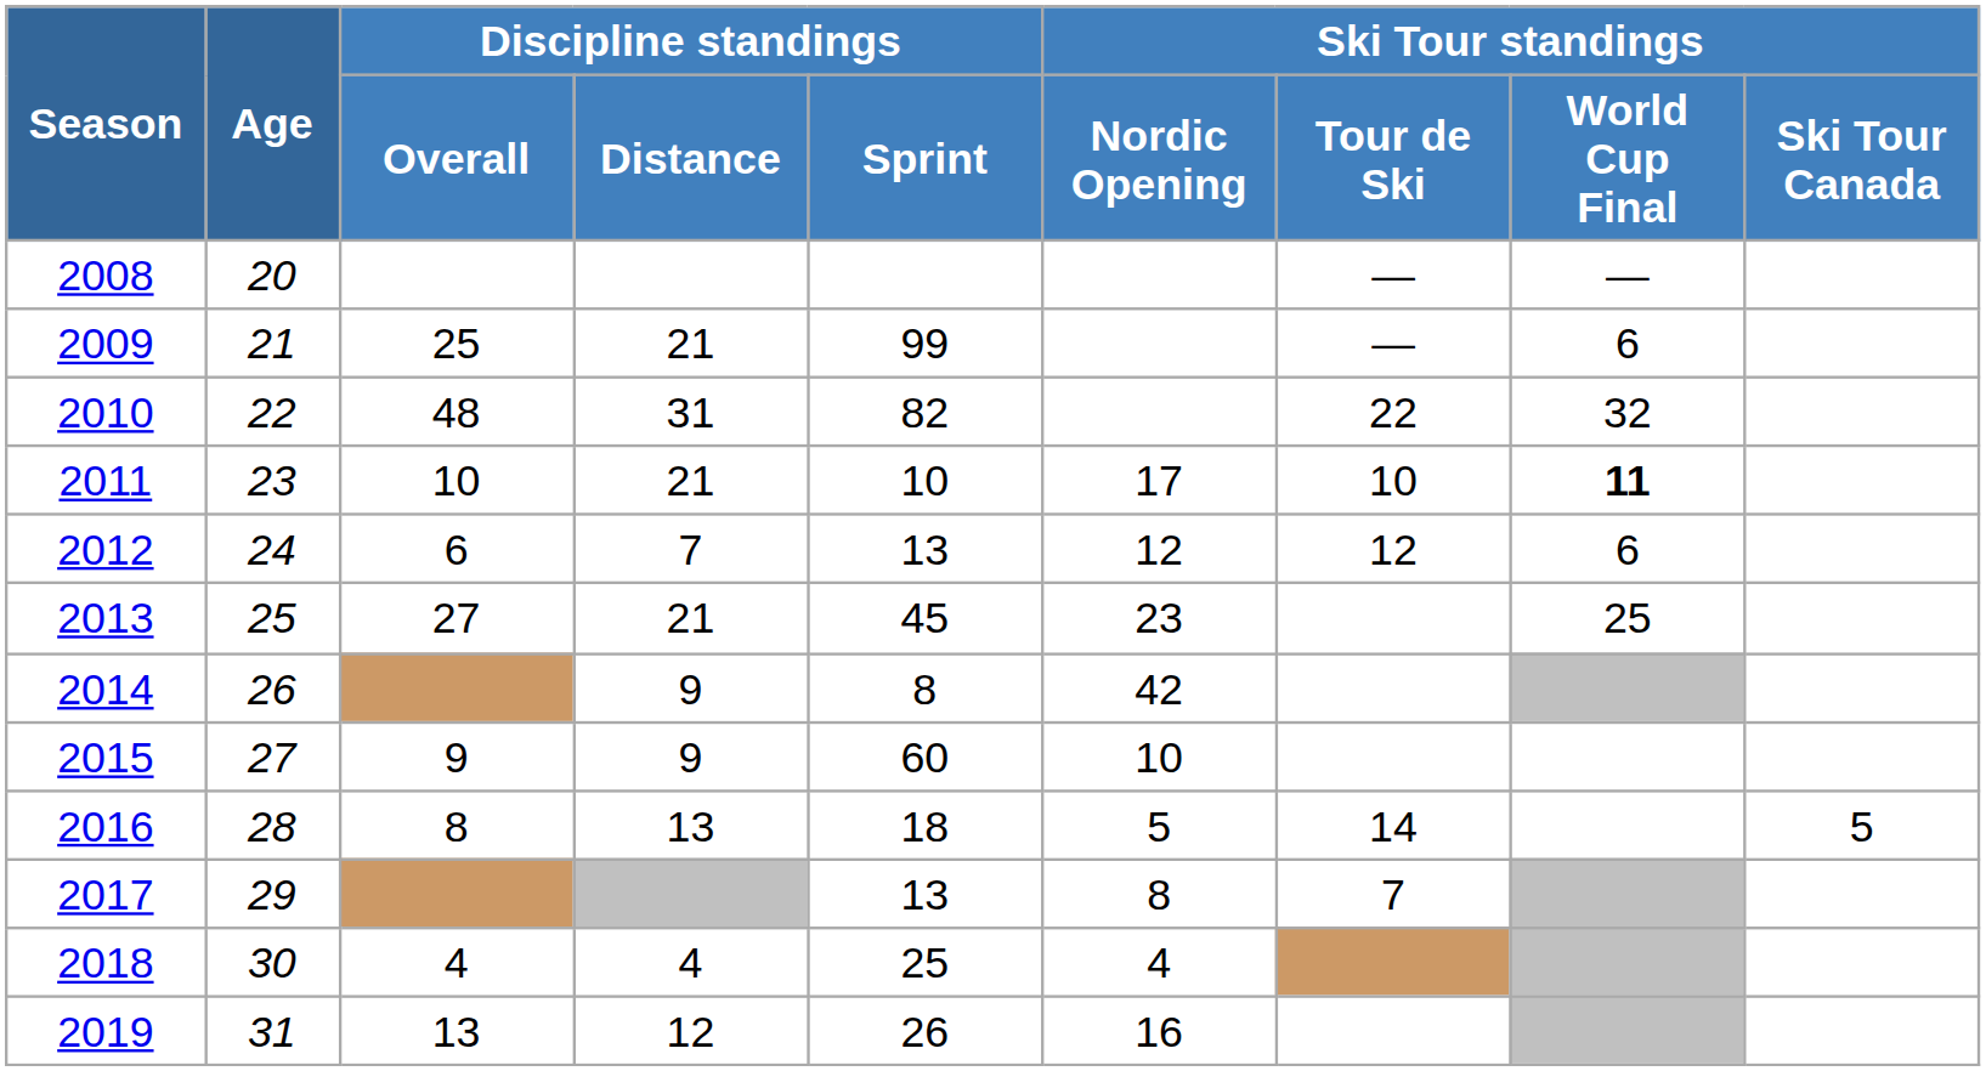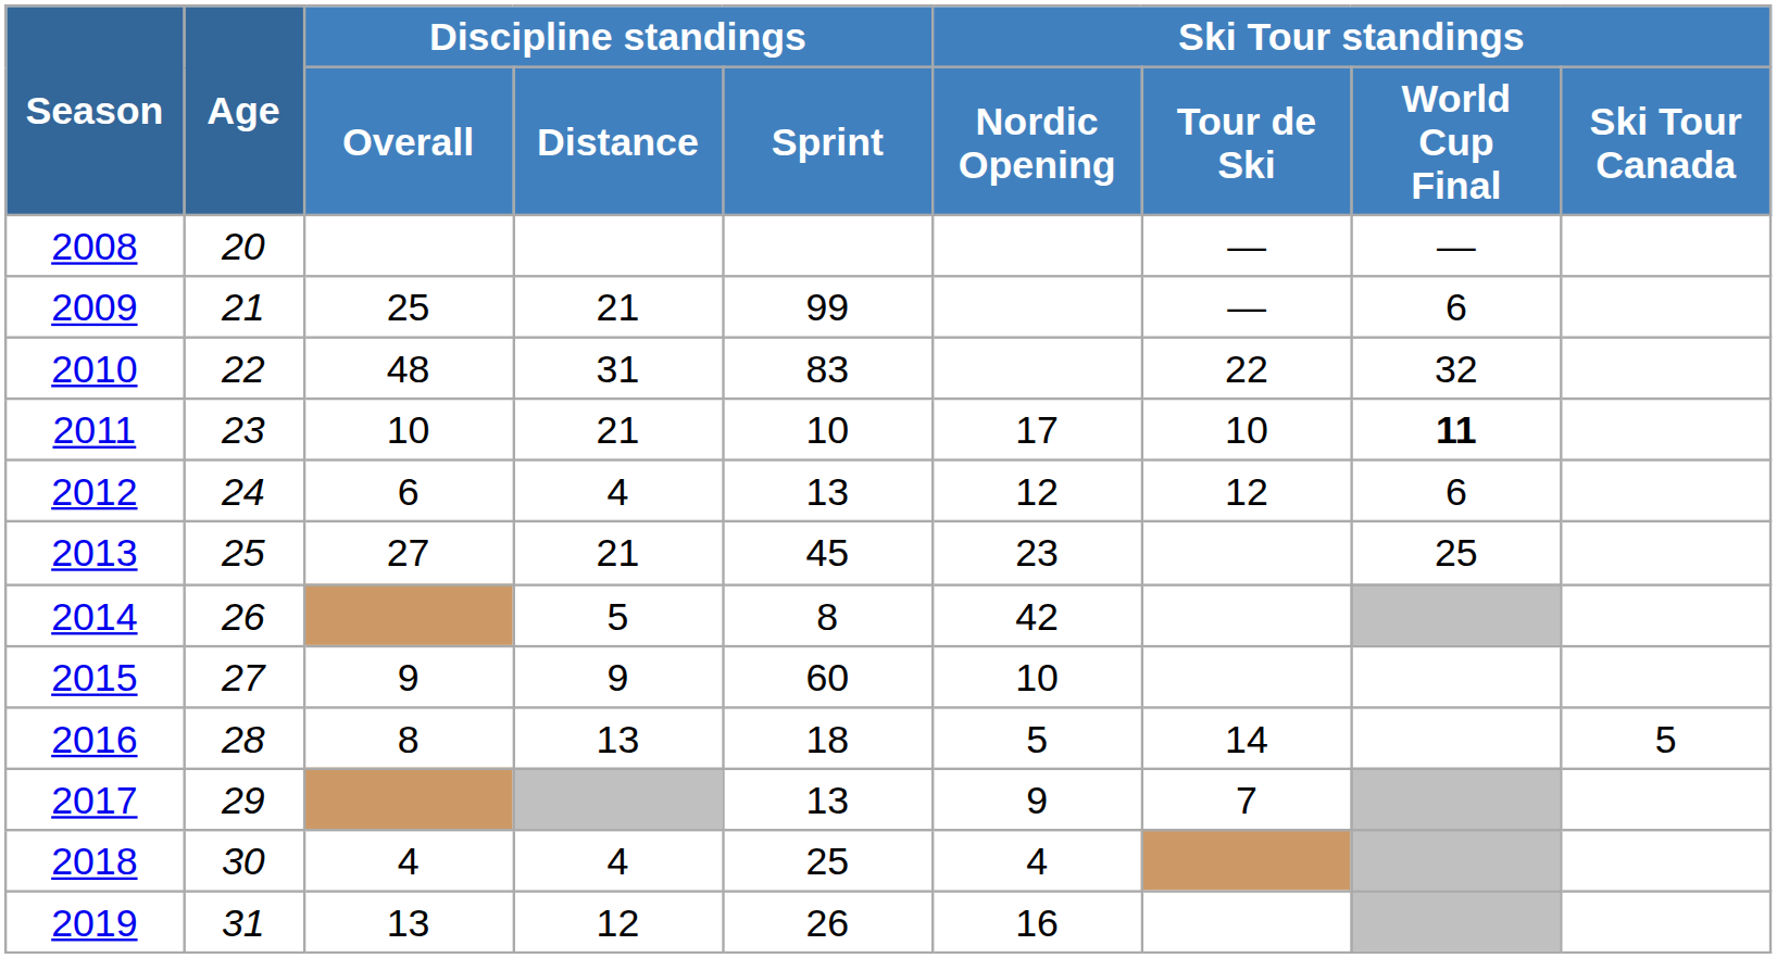 <table class="wikitable" style="font-size:95%; text-align:center; border:grey solid 1px; border-collapse:collapse; background:#ffffff;">
 <tr>
 <th style="background-color:#369; color:white; width:60px;" rowspan="2"> Season </th>
 <th style="background-color:#369; color:white; width:40px;" rowspan="2"> Age </th>
 <th style="background-color:#4180be; color:white;" colspan="3">Discipline standings</th>
 <th style="background-color:#4180be; color:white;" colspan="4">Ski Tour standings</th>
 </tr>
 <tr>
 <th style="background-color:#4180be; color:white; width:75px;">Overall</th>
 <th style="background-color:#4180be; color:white; width:75px;">Distance</th>
 <th style="background-color:#4180be; color:white; width:75px;">Sprint</th>
 <th style="background-color:#4180be; color:white; width:75px;">Nordic<br>Opening</th>
 <th style="background-color:#4180be; color:white; width:75px;">Tour de<br>Ski</th>
 <th style="background-color:#4180be; color:white; width:75px;">World Cup<br>Final</th>
 <th style="background-color:#4180be; color:white; width:75px;">Ski Tour<br>Canada</th>
 </tr>
 <tr>
 <td><a href='#'>2008</a></td>
 <td><em>20</em></td>
 <td></td>
 <td></td>
 <td></td>
 <td></td>
 <td>—</td>
 <td>—</td>
 <td></td>
 </tr>
 <tr>
 <td><a href='#'>2009</a></td>
 <td><em>21</em></td>
 <td>25</td>
 <td>21</td>
 <td>99</td>
 <td></td>
 <td>—</td>
 <td>6</td>
 <td></td>
 </tr>
 <tr>
 <td><a href='#'>2010</a></td>
 <td><em>22</em></td>
 <td>48</td>
 <td>31</td>
-<td>82</td>
+<td>83</td>
 <td></td>
 <td>22</td>
 <td>32</td>
 <td></td>
 </tr>
 <tr>
 <td><a href='#'>2011</a></td>
 <td><em>23</em></td>
 <td>10</td>
 <td>21</td>
 <td>10</td>
 <td>17</td>
 <td>10</td>
 <td><strong>11</strong></td>
 <td></td>
 </tr>
 <tr>
 <td><a href='#'>2012</a></td>
 <td><em>24</em></td>
 <td>6</td>
-<td>7</td>
+<td>4</td>
 <td>13</td>
 <td>12</td>
 <td>12</td>
 <td>6</td>
 <td></td>
 </tr>
 <tr>
 <td><a href='#'>2013</a></td>
 <td><em>25</em></td>
 <td>27</td>
 <td>21</td>
 <td>45</td>
 <td>23</td>
 <td></td>
 <td>25</td>
 <td></td>
 </tr>
 <tr>
 <td><a href='#'>2014</a></td>
 <td><em>26</em></td>
 <td style="background:#c96;"></td>
-<td>9</td>
+<td>5</td>
 <td>8</td>
 <td>42</td>
 <td></td>
 <td style="background:silver;"></td>
 <td></td>
 </tr>
 <tr>
 <td><a href='#'>2015</a></td>
 <td><em>27</em></td>
 <td>9</td>
 <td>9</td>
 <td>60</td>
 <td>10</td>
 <td></td>
 <td></td>
 <td></td>
 </tr>
 <tr>
 <td><a href='#'>2016</a></td>
 <td><em>28</em></td>
 <td>8</td>
 <td>13</td>
 <td>18</td>
 <td>5</td>
 <td>14</td>
 <td></td>
 <td>5</td>
 </tr>
 <tr>
 <td><a href='#'>2017</a></td>
 <td><em>29</em></td>
 <td style="background:#c96;"></td>
 <td style="background:silver;"></td>
 <td>13</td>
-<td>8</td>
+<td>9</td>
 <td>7</td>
 <td style="background:silver;"></td>
 <td></td>
 </tr>
 <tr>
 <td><a href='#'>2018</a></td>
 <td><em>30</em></td>
 <td>4</td>
 <td>4</td>
 <td>25</td>
 <td>4</td>
 <td style="background:#c96;"></td>
 <td style="background:silver;"></td>
 <td></td>
 </tr>
 <tr>
 <td><a href='#'>2019</a></td>
 <td><em>31</em></td>
 <td>13</td>
 <td>12</td>
 <td>26</td>
 <td>16</td>
 <td></td>
 <td style="background:silver;"></td>
 <td></td>
 </tr>
 </table>
